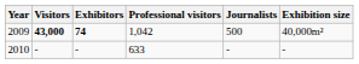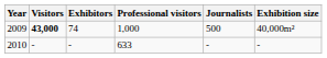 <table class="wikitable" style="font-size:90%">
 <tr>
 <th>Year</th>
 <th>Visitors</th>
 <th>Exhibitors</th>
 <th>Professional visitors</th>
 <th>Journalists</th>
 <th>Exhibition size</th>
 </tr>
 <tr>
 <td>2009</td>
 <td><strong>43,000</strong></td>
-<td><strong>74</strong></td>
-<td>1,042</td>
+<td>74</td>
+<td>1,000</td>
 <td>500</td>
 <td>40,000m²</td>
 </tr>
 <tr>
 <td>2010</td>
 <td>-</td>
 <td>-</td>
 <td>633</td>
 <td>-</td>
 <td>-</td>
 </tr>
 </table>
